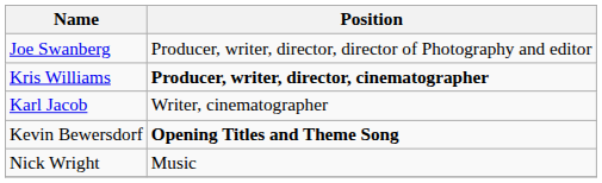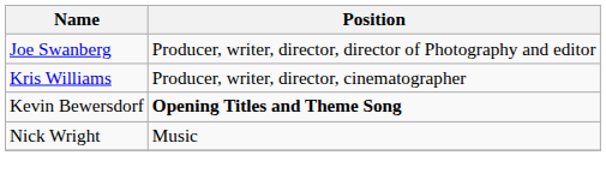 <table class="wikitable">
 <tr>
 <th>Name</th>
 <th>Position</th>
 </tr>
 <tr>
 <td><a href='#'>Joe Swanberg</a></td>
 <td>Producer, writer, director, director of Photography and editor</td>
 </tr>
 <tr>
 <td><a href='#'>Kris Williams</a></td>
-<td><strong>Producer, writer, director, cinematographer</strong></td>
-</tr>
-<tr>
-<td><a href='#'>Karl Jacob</a></td>
-<td>Writer, cinematographer</td>
+<td>Producer, writer, director, cinematographer</td>
 </tr>
 <tr>
 <td>Kevin Bewersdorf</td>
 <td><strong>Opening Titles and Theme Song</strong></td>
 </tr>
 <tr>
 <td>Nick Wright</td>
 <td>Music</td>
 </tr>
 <tr>
 </tr>
 </table>
